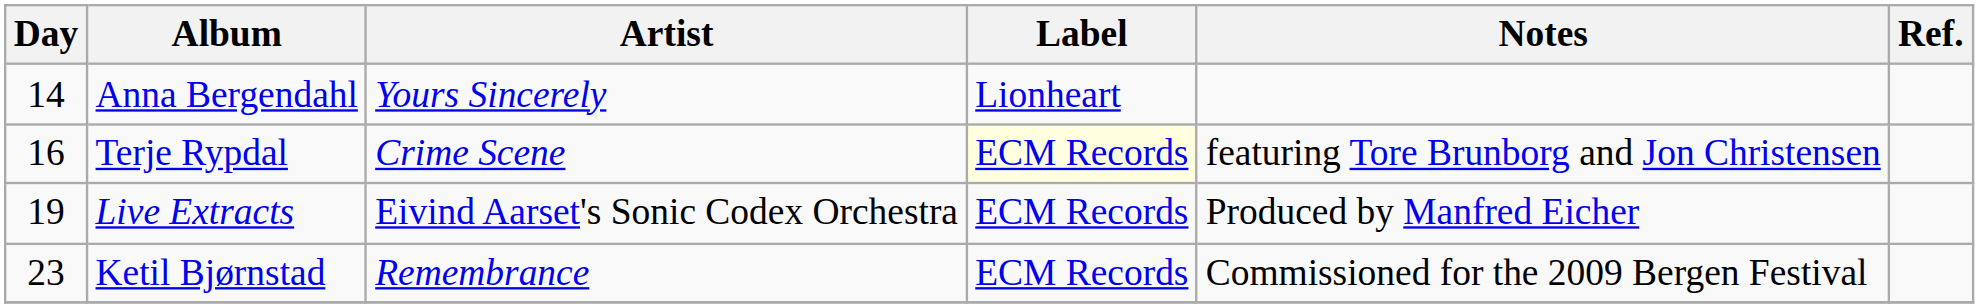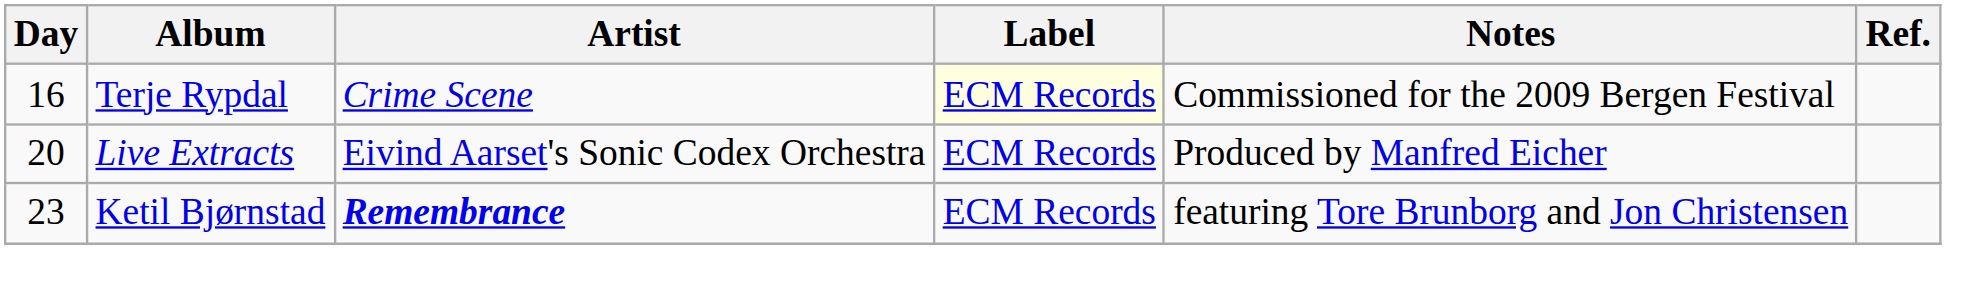 <table class="wikitable">
 <tr>
 <th>Day</th>
 <th>Album</th>
 <th>Artist</th>
 <th>Label</th>
 <th>Notes</th>
 <th>Ref.</th>
 </tr>
 <tr>
-<td rowspan="1" style="text-align:center;">14</td>
-<td><a href='#'>Anna Bergendahl</a></td>
-<td><em><a href='#'>Yours Sincerely</a></em></td>
-<td><a href='#'>Lionheart</a></td>
-<td></td>
-<td></td>
-</tr>
-<tr>
 <td rowspan="1" style="text-align:center;">16</td>
 <td><a href='#'>Terje Rypdal</a></td>
 <td><em><a href='#'>Crime Scene</a></em></td>
 <td style="background: lightyellow;"><a href='#'>ECM Records</a></td>
-<td>featuring <a href='#'>Tore Brunborg</a> and <a href='#'>Jon Christensen</a></td>
+<td>Commissioned for the 2009 Bergen Festival</td>
 <td></td>
 </tr>
 <tr>
-<td rowspan="1" style="text-align:center;">19</td>
+<td rowspan="1" style="text-align:center;">20</td>
 <td><em><a href='#'>Live Extracts</a></em></td>
 <td><a href='#'>Eivind Aarset</a>'s Sonic Codex Orchestra</td>
 <td><a href='#'>ECM Records</a></td>
 <td>Produced by <a href='#'>Manfred Eicher</a></td>
 <td></td>
 </tr>
 <tr>
 <td rowspan="1" style="text-align:center;">23</td>
 <td><a href='#'>Ketil Bjørnstad</a></td>
-<td><em><a href='#'>Remembrance</a></em></td>
+<td><strong><em><a href='#'>Remembrance</a></em></strong></td>
 <td><a href='#'>ECM Records</a></td>
-<td>Commissioned for the 2009 Bergen Festival</td>
+<td>featuring <a href='#'>Tore Brunborg</a> and <a href='#'>Jon Christensen</a></td>
 <td></td>
 </tr>
 <tr>
 </tr>
 </table>
